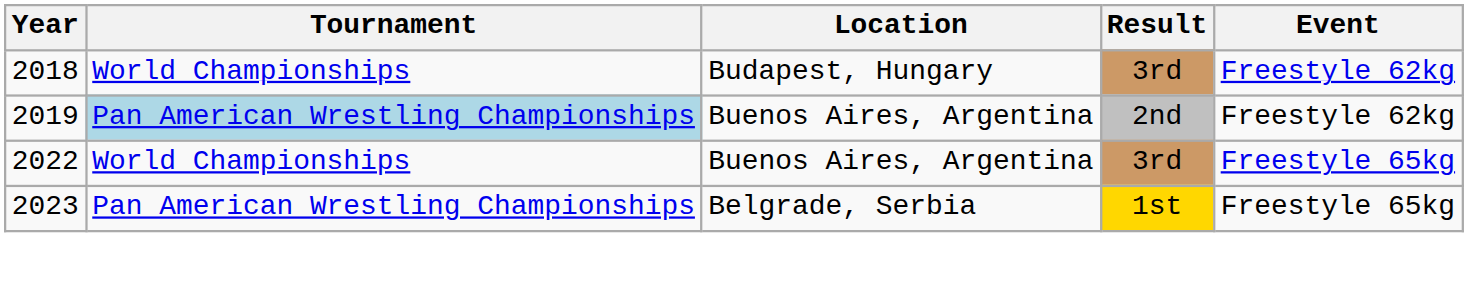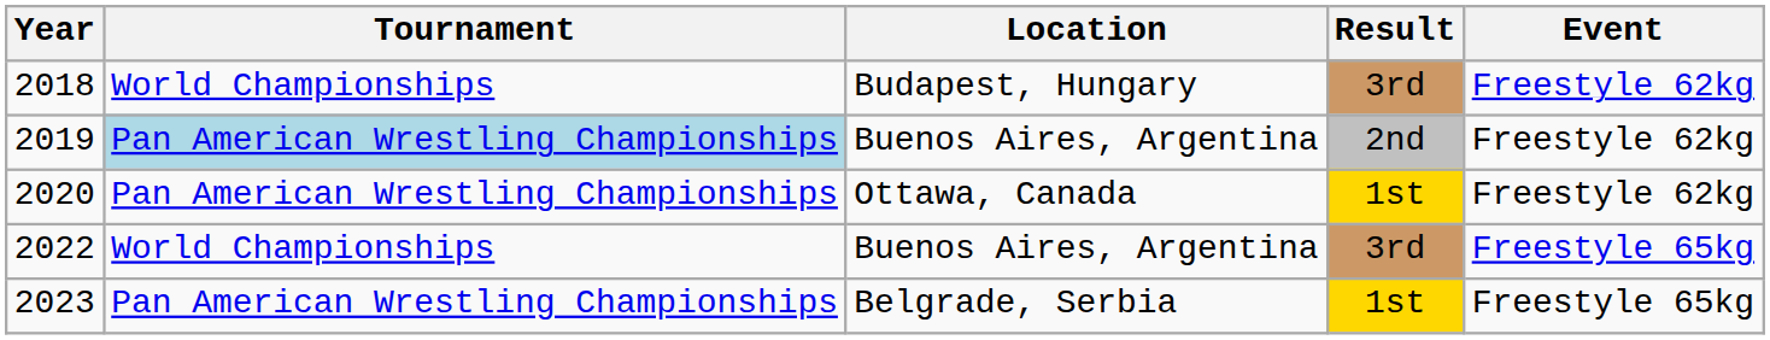 <table class="wikitable" style="font-size:95%;">
 <tr>
 <th>Year</th>
 <th>Tournament</th>
 <th>Location</th>
 <th>Result</th>
 <th>Event</th>
 </tr>
 <tr>
 <td>2018</td>
 <td><a href='#'>World Championships</a></td>
 <td>Budapest, Hungary</td>
 <td align="center" bgcolor="cc9966">3rd</td>
 <td><a href='#'>Freestyle 62kg</a></td>
 </tr>
 <tr>
 <td>2019</td>
 <td style="background: lightblue;"><a href='#'>Pan American Wrestling Championships</a></td>
 <td>Buenos Aires, Argentina</td>
 <td align="center" bgcolor="silver">2nd</td>
 <td>Freestyle 62kg</td>
 </tr>
 <tr>
+<td>2020</td>
+<td><a href='#'>Pan American Wrestling Championships</a></td>
+<td>Ottawa, Canada</td>
+<td align="center" bgcolor="gold">1st</td>
+<td>Freestyle 62kg</td>
+</tr>
+<tr>
 <td>2022</td>
 <td><a href='#'>World Championships</a></td>
 <td>Buenos Aires, Argentina</td>
 <td align="center" bgcolor="cc9966">3rd</td>
 <td><a href='#'>Freestyle 65kg</a></td>
 </tr>
 <tr>
 <td>2023</td>
 <td><a href='#'>Pan American Wrestling Championships</a></td>
 <td>Belgrade, Serbia</td>
 <td align="center" bgcolor="gold">1st</td>
 <td>Freestyle 65kg</td>
 </tr>
 </table>
